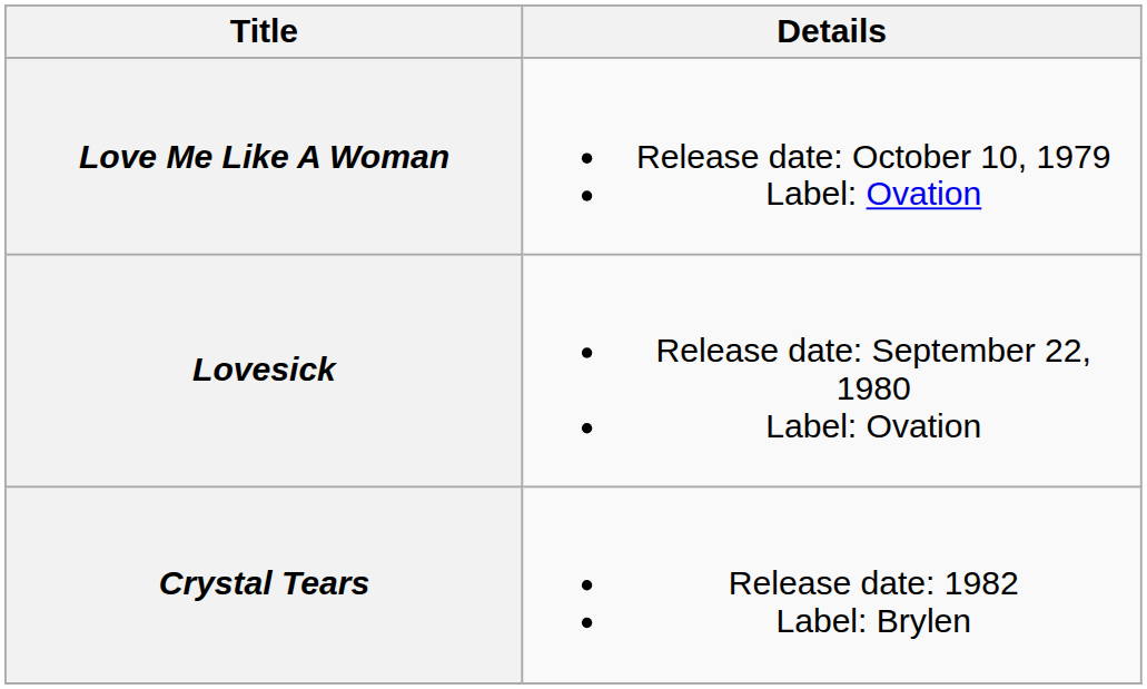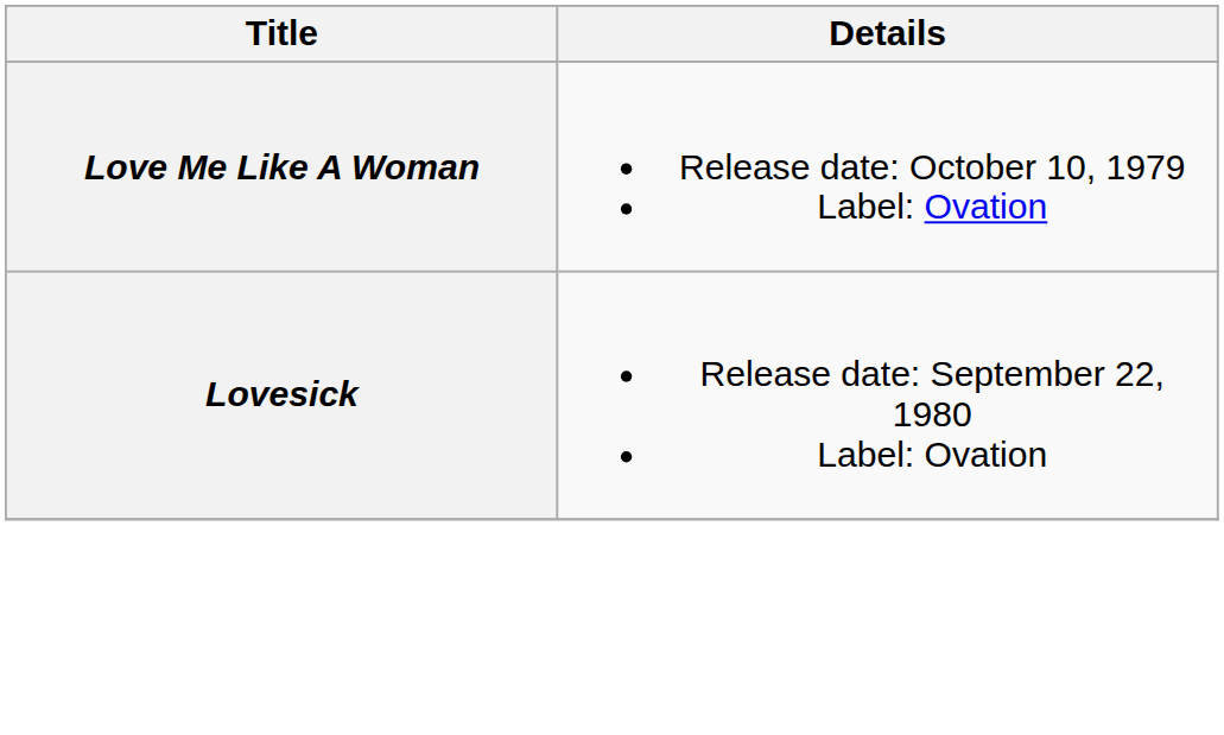 <table class="wikitable plainrowheaders" style="text-align:center;">
 <tr>
 <th style="width:15em;">Title</th>
 <th style="width:18em;">Details</th>
 </tr>
 <tr>
 <th scope="row"><em>Love Me Like A Woman</em></th>
 <td><br><ul><li>Release date: October 10, 1979</li><li>Label: <a href='#'>Ovation</a></li></ul></td>
 </tr>
 <tr>
 <th scope="row"><em>Lovesick</em></th>
 <td><br><ul><li>Release date: September 22, 1980</li><li>Label: Ovation</li></ul></td>
 </tr>
 <tr>
-<th scope="row"><em>Crystal Tears</em></th>
-<td><br><ul><li>Release date: 1982</li><li>Label: Brylen</li></ul></td>
-</tr>
-<tr>
 </tr>
 </table>
